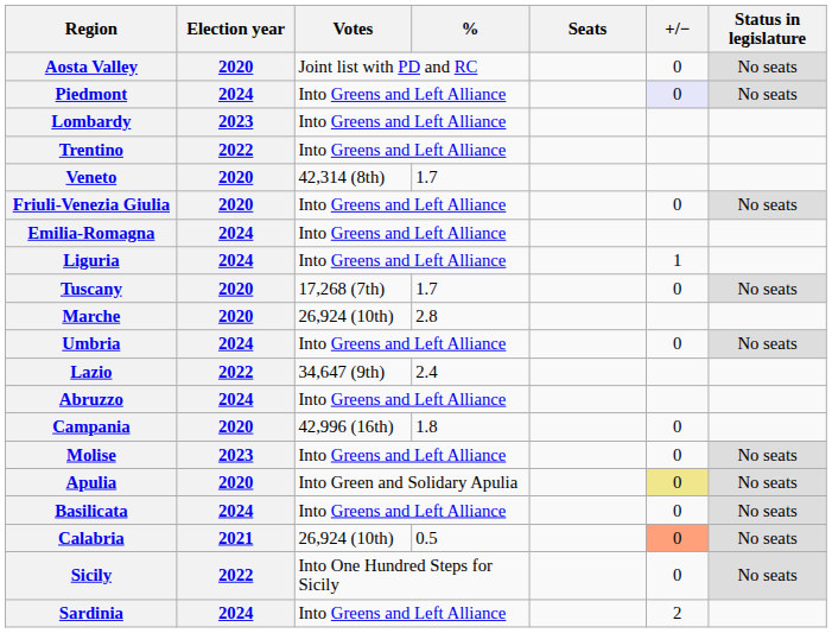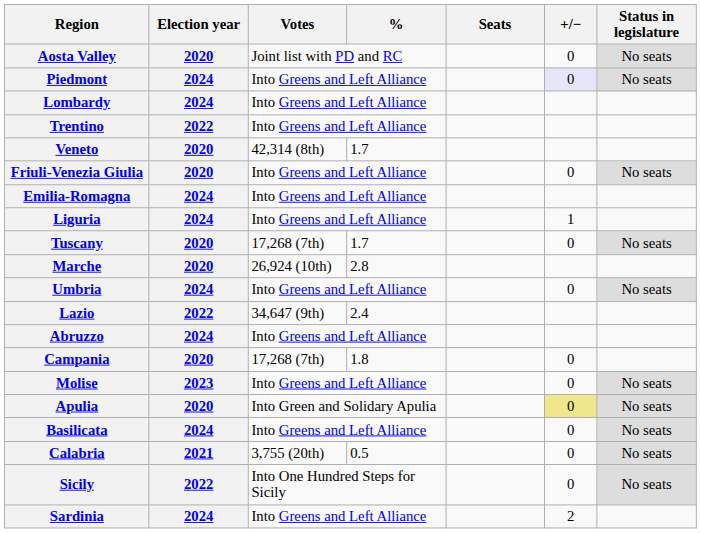 <table class=wikitable style="border:1px #AAAAFF solid">
 <tr>
 <th width=150px>Region</th>
 <th width=100px>Election year</th>
 <th width=100px>Votes</th>
 <th width=100px>%</th>
 <th width=100px>Seats</th>
 <th width=50px>+/−</th>
 <th width=100px>Status in legislature</th>
 </tr>
 <tr>
 <th><a href='#'>Aosta Valley</a></th>
 <th><a href='#'>2020</a></th>
 <td colspan=2>Joint list with <a href='#'>PD</a> and <a href='#'>RC</a></td>
 <td></td>
 <td style="text-align:center;"> 0</td>
 <td style="background:#ddd; text-align:center">No seats</td>
 </tr>
 <tr>
 <th><a href='#'>Piedmont</a></th>
 <th><a href='#'>2024</a></th>
 <td colspan=2>Into <a href='#'>Greens and Left Alliance</a></td>
 <td></td>
 <td style="background: lavender; text-align:center;"> 0</td>
 <td style="background:#ddd; text-align:center">No seats</td>
 </tr>
 <tr>
 <th><a href='#'>Lombardy</a></th>
-<th><a href='#'>2023</a></th>
+<th><a href='#'>2024</a></th>
 <td colspan=2>Into <a href='#'>Greens and Left Alliance</a></td>
 <td></td>
 <td></td>
 <td></td>
 </tr>
 <tr>
 <th><a href='#'>Trentino</a></th>
 <th><a href='#'>2022</a></th>
 <td colspan=2>Into <a href='#'>Greens and Left Alliance</a></td>
 <td></td>
 <td></td>
 <td></td>
 </tr>
 <tr>
 <th><a href='#'>Veneto</a></th>
 <th><a href='#'>2020</a></th>
 <td>42,314 (8th)</td>
 <td>1.7</td>
 <td></td>
 <td></td>
 <td></td>
 </tr>
 <tr>
 <th><a href='#'>Friuli-Venezia Giulia</a></th>
 <th><a href='#'>2020</a></th>
 <td colspan=2>Into <a href='#'>Greens and Left Alliance</a></td>
 <td></td>
 <td style="text-align:center;"> 0</td>
 <td style="background:#ddd; text-align:center">No seats</td>
 </tr>
 <tr>
 <th><a href='#'>Emilia-Romagna</a></th>
 <th><a href='#'>2024</a></th>
 <td colspan=2>Into <a href='#'>Greens and Left Alliance</a></td>
 <td></td>
 <td></td>
 <td></td>
 </tr>
 <tr>
 <th><a href='#'>Liguria</a></th>
 <th><a href='#'>2024</a></th>
 <td colspan=2>Into <a href='#'>Greens and Left Alliance</a></td>
 <td></td>
 <td style="text-align:center;"> 1</td>
 <td></td>
 </tr>
 <tr>
 <th><a href='#'>Tuscany</a></th>
 <th><a href='#'>2020</a></th>
 <td>17,268 (7th)</td>
 <td>1.7</td>
 <td></td>
 <td style="text-align:center;"> 0</td>
 <td style="background:#ddd; text-align:center">No seats</td>
 </tr>
 <tr>
 <th><a href='#'>Marche</a></th>
 <th><a href='#'>2020</a></th>
 <td>26,924 (10th)</td>
 <td>2.8</td>
 <td></td>
 <td></td>
 <td></td>
 </tr>
 <tr>
 <th><a href='#'>Umbria</a></th>
 <th><a href='#'>2024</a></th>
 <td colspan=2>Into <a href='#'>Greens and Left Alliance</a></td>
 <td></td>
 <td style="text-align:center;"> 0</td>
 <td style="background:#ddd; text-align:center">No seats</td>
 </tr>
 <tr>
 <th><a href='#'>Lazio</a></th>
 <th><a href='#'>2022</a></th>
 <td>34,647 (9th)</td>
 <td>2.4</td>
 <td></td>
 <td></td>
 <td></td>
 </tr>
 <tr>
 <th><a href='#'>Abruzzo</a></th>
 <th><a href='#'>2024</a></th>
 <td colspan=2>Into <a href='#'>Greens and Left Alliance</a></td>
 <td></td>
 <td></td>
 <td></td>
 </tr>
 <tr>
 <th><a href='#'>Campania</a></th>
 <th><a href='#'>2020</a></th>
-<td>42,996 (16th)</td>
+<td>17,268 (7th)</td>
 <td>1.8</td>
 <td></td>
 <td style="text-align:center;"> 0</td>
 <td></td>
 </tr>
 <tr>
 <th><a href='#'>Molise</a></th>
 <th><a href='#'>2023</a></th>
 <td colspan=2>Into <a href='#'>Greens and Left Alliance</a></td>
 <td></td>
 <td style="text-align:center;"> 0</td>
 <td style="background:#ddd; text-align:center">No seats</td>
 </tr>
 <tr>
 <th><a href='#'>Apulia</a></th>
 <th><a href='#'>2020</a></th>
 <td colspan=2>Into Green and Solidary Apulia</td>
 <td></td>
 <td style="background: khaki; text-align:center;"> 0</td>
 <td style="background:#ddd; text-align:center">No seats</td>
 </tr>
 <tr>
 <th><a href='#'>Basilicata</a></th>
 <th><a href='#'>2024</a></th>
 <td colspan=2>Into <a href='#'>Greens and Left Alliance</a></td>
 <td></td>
 <td style="text-align:center;"> 0</td>
 <td style="background:#ddd; text-align:center">No seats</td>
 </tr>
 <tr>
 <th><a href='#'>Calabria</a></th>
 <th><a href='#'>2021</a></th>
-<td>26,924 (10th)</td>
+<td>3,755 (20th)</td>
 <td>0.5</td>
 <td></td>
-<td style="background: lightsalmon; text-align:center;"> 0</td>
+<td style="text-align:center;"> 0</td>
 <td style="background:#ddd; text-align:center">No seats</td>
 </tr>
 <tr>
 <th><a href='#'>Sicily</a></th>
 <th><a href='#'>2022</a></th>
 <td colspan=2>Into One Hundred Steps for Sicily</td>
 <td></td>
 <td style="text-align:center;"> 0</td>
 <td style="background:#ddd; text-align:center">No seats</td>
 </tr>
 <tr>
 <th><a href='#'>Sardinia</a></th>
 <th><a href='#'>2024</a></th>
 <td colspan=2>Into <a href='#'>Greens and Left Alliance</a></td>
 <td></td>
 <td style="text-align:center;"> 2</td>
 <td></td>
 </tr>
 </table>
